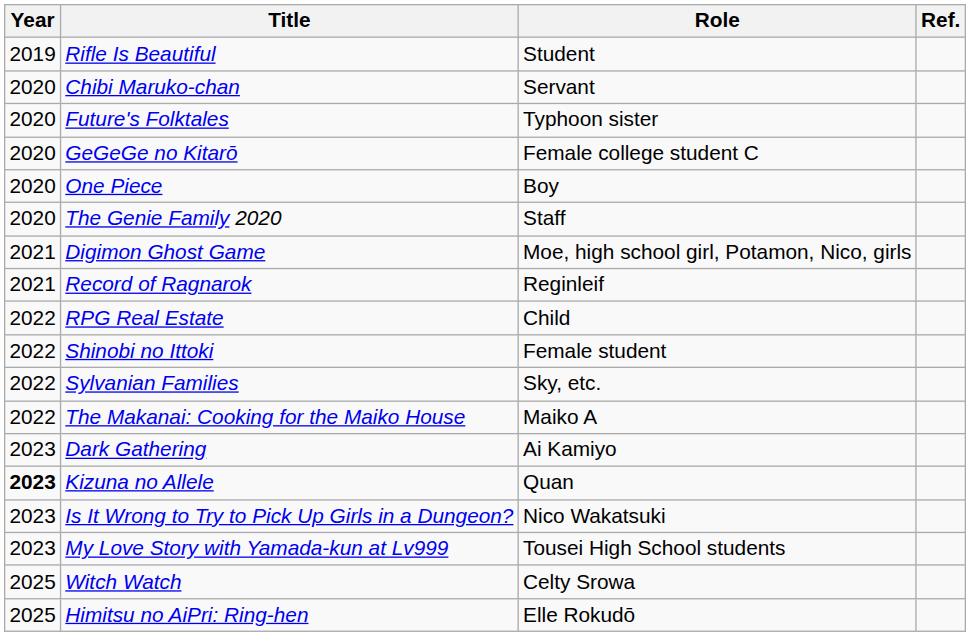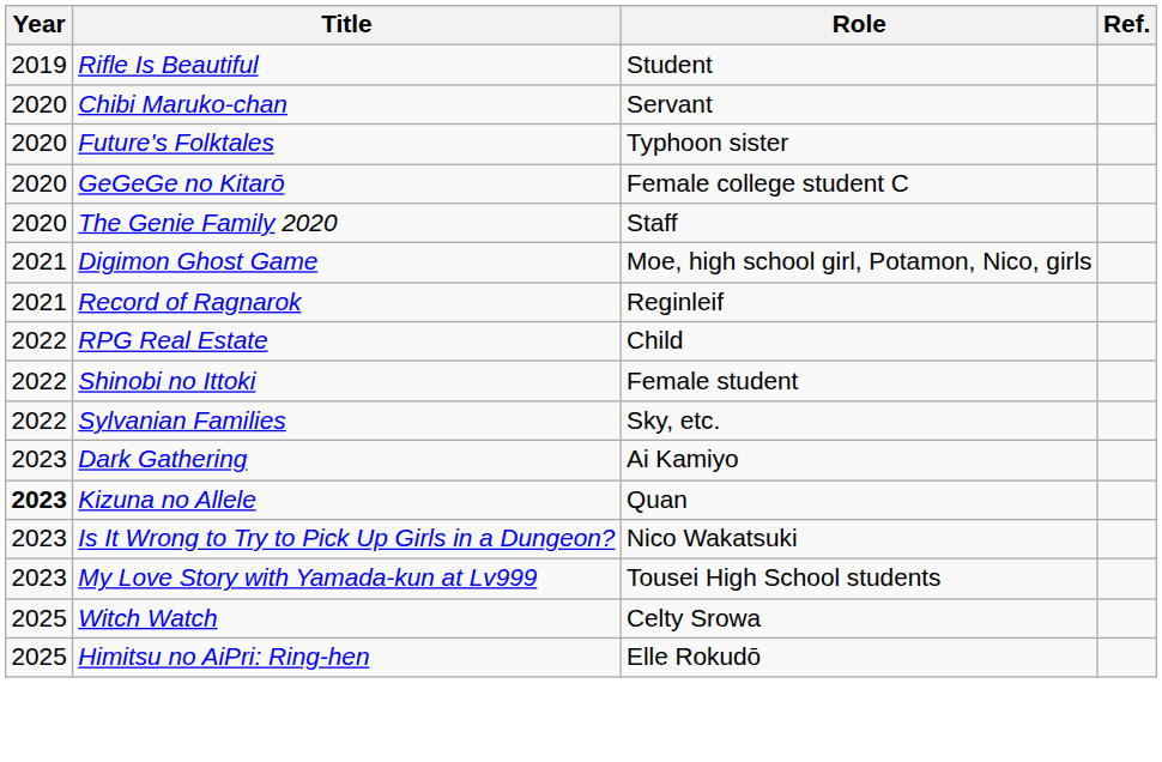 <table class="wikitable sortable plainrowheaders">
 <tr>
 <th scope="col">Year</th>
 <th scope="col">Title</th>
 <th scope="col">Role</th>
 <th scope="col" class="unsortable">Ref.</th>
 </tr>
 <tr>
 <td>2019</td>
 <td><em><a href='#'>Rifle Is Beautiful</a></em></td>
 <td>Student</td>
 <td></td>
 </tr>
 <tr>
 <td>2020</td>
 <td><em><a href='#'>Chibi Maruko-chan</a></em></td>
 <td>Servant</td>
 <td></td>
 </tr>
 <tr>
 <td>2020</td>
 <td><em><a href='#'>Future's Folktales</a></em></td>
 <td>Typhoon sister</td>
 <td></td>
 </tr>
 <tr>
 <td>2020</td>
 <td><em><a href='#'>GeGeGe no Kitarō</a></em></td>
 <td>Female college student C</td>
-<td></td>
-</tr>
-<tr>
-<td>2020</td>
-<td><em><a href='#'>One Piece</a></em></td>
-<td>Boy</td>
 <td></td>
 </tr>
 <tr>
 <td>2020</td>
 <td><em><a href='#'>The Genie Family</a> 2020</em></td>
 <td>Staff</td>
 <td></td>
 </tr>
 <tr>
 <td>2021</td>
 <td><em><a href='#'>Digimon Ghost Game</a></em></td>
 <td>Moe, high school girl, Potamon, Nico, girls</td>
 <td></td>
 </tr>
 <tr>
 <td>2021</td>
 <td><em><a href='#'>Record of Ragnarok</a></em></td>
 <td>Reginleif</td>
 <td></td>
 </tr>
 <tr>
 <td>2022</td>
 <td><em><a href='#'>RPG Real Estate</a></em></td>
 <td>Child</td>
 <td></td>
 </tr>
 <tr>
 <td>2022</td>
 <td><em><a href='#'>Shinobi no Ittoki</a></em></td>
 <td>Female student</td>
 <td></td>
 </tr>
 <tr>
 <td>2022</td>
 <td><em><a href='#'>Sylvanian Families</a></em></td>
 <td>Sky, etc.</td>
 <td></td>
 </tr>
 <tr>
-<td>2022</td>
-<td><em><a href='#'>The Makanai: Cooking for the Maiko House</a></em></td>
-<td>Maiko A</td>
-<td></td>
-</tr>
-<tr>
 <td>2023</td>
 <td><em><a href='#'>Dark Gathering</a></em></td>
 <td>Ai Kamiyo</td>
 <td></td>
 </tr>
 <tr>
 <td><strong>2023</strong></td>
 <td><em><a href='#'>Kizuna no Allele</a></em></td>
 <td>Quan</td>
 <td></td>
 </tr>
 <tr>
 <td>2023</td>
 <td><em><a href='#'>Is It Wrong to Try to Pick Up Girls in a Dungeon?</a></em></td>
 <td>Nico Wakatsuki</td>
 <td></td>
 </tr>
 <tr>
 <td>2023</td>
 <td><em><a href='#'>My Love Story with Yamada-kun at Lv999</a></em></td>
 <td>Tousei High School students</td>
 <td></td>
 </tr>
 <tr>
 <td>2025</td>
 <td><em><a href='#'>Witch Watch</a></em></td>
 <td>Celty Srowa</td>
 <td></td>
 </tr>
 <tr>
 <td>2025</td>
 <td><a href='#'><em>Himitsu no AiPri: Ring-hen</em></a></td>
 <td>Elle Rokudō</td>
 <td></td>
 </tr>
 </table>
